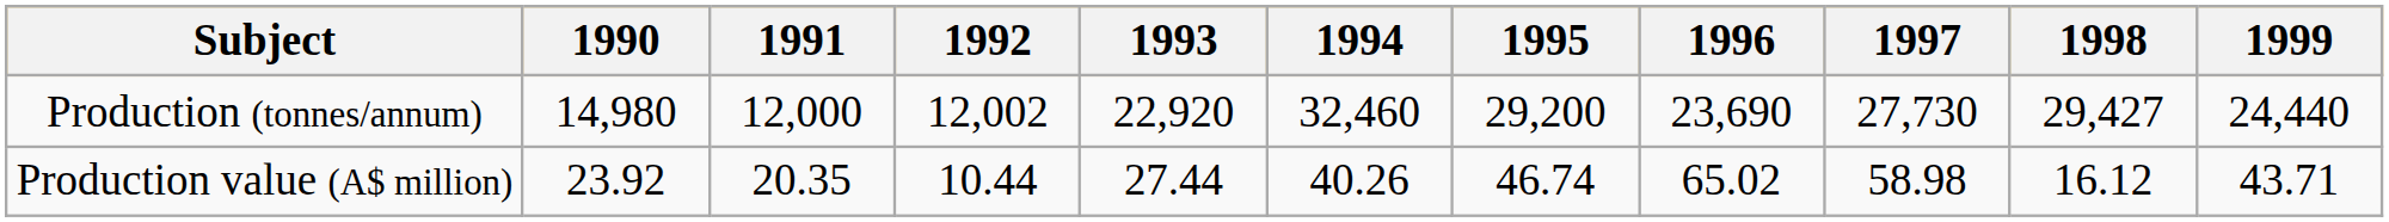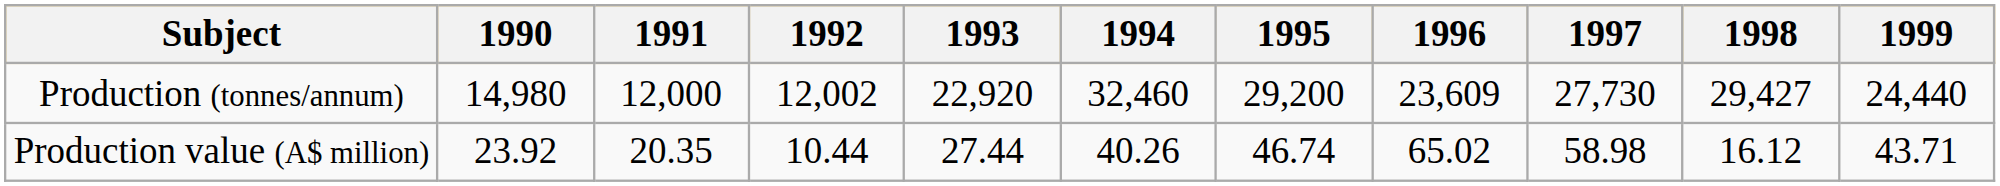 <table class="wikitable">
 <tr style="text-align:center; background:#daa520;">
 <th>Subject</th>
 <th scope="col" style="width: 60px;">1990</th>
 <th scope="col" style="width: 60px;">1991</th>
 <th scope="col" style="width: 60px;">1992</th>
 <th scope="col" style="width: 60px;">1993</th>
 <th scope="col" style="width: 60px;">1994</th>
 <th scope="col" style="width: 60px;">1995</th>
 <th scope="col" style="width: 60px;">1996</th>
 <th scope="col" style="width: 60px;">1997</th>
 <th scope="col" style="width: 60px;">1998</th>
 <th scope="col" style="width: 60px;">1999</th>
 </tr>
 <tr style="text-align:center;">
 <td>Production <small>(tonnes/annum)</small></td>
 <td>14,980</td>
 <td>12,000</td>
 <td>12,002</td>
 <td>22,920</td>
 <td>32,460</td>
 <td>29,200</td>
-<td>23,690</td>
+<td>23,609</td>
 <td>27,730</td>
 <td>29,427</td>
 <td>24,440</td>
 </tr>
 <tr style="text-align:center;">
 <td>Production value <small>(A$ million)</small></td>
 <td>23.92</td>
 <td>20.35</td>
 <td>10.44</td>
 <td>27.44</td>
 <td>40.26</td>
 <td>46.74</td>
 <td>65.02</td>
 <td>58.98</td>
 <td>16.12</td>
 <td>43.71</td>
 </tr>
 </table>
